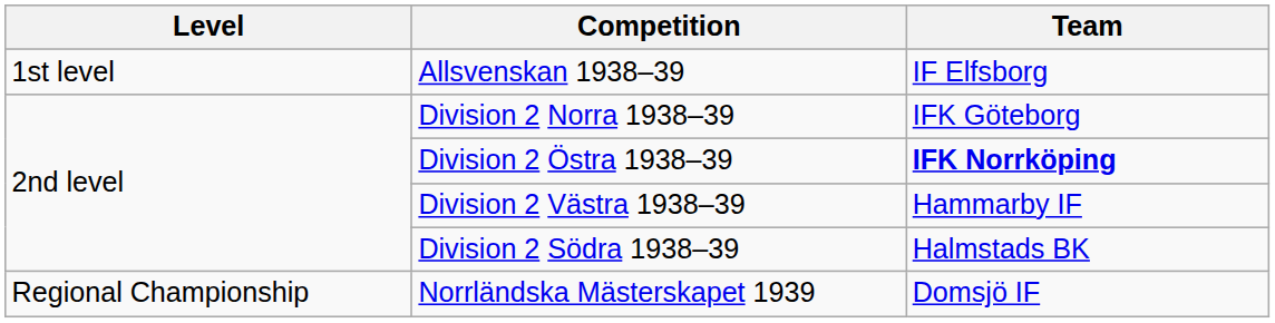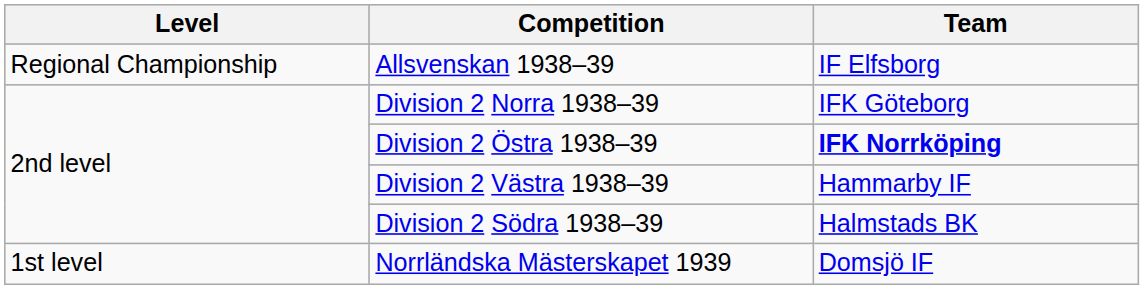 <table class="wikitable" style="text-align: left;">
 <tr>
 <th style="width: 225px;">Level</th>
 <th style="width: 275px;">Competition</th>
 <th style="width: 200px;">Team</th>
 </tr>
 <tr>
-<td>1st level</td>
+<td>Regional Championship</td>
 <td><a href='#'>Allsvenskan</a> 1938–39</td>
 <td><a href='#'>IF Elfsborg</a></td>
 </tr>
 <tr>
 <td rowspan=4>2nd level</td>
 <td><a href='#'>Division 2</a> <a href='#'>Norra</a> 1938–39</td>
 <td><a href='#'>IFK Göteborg</a></td>
 </tr>
 <tr>
 <td><a href='#'>Division 2</a> <a href='#'>Östra</a> 1938–39</td>
 <td><strong><a href='#'>IFK Norrköping</a></strong></td>
 </tr>
 <tr>
 <td><a href='#'>Division 2</a> <a href='#'>Västra</a> 1938–39</td>
 <td><a href='#'>Hammarby IF</a></td>
 </tr>
 <tr>
 <td><a href='#'>Division 2</a> <a href='#'>Södra</a> 1938–39</td>
 <td><a href='#'>Halmstads BK</a></td>
 </tr>
 <tr>
-<td>Regional Championship</td>
+<td>1st level</td>
 <td><a href='#'>Norrländska Mästerskapet</a> 1939</td>
 <td><a href='#'>Domsjö IF</a></td>
 </tr>
 </table>
